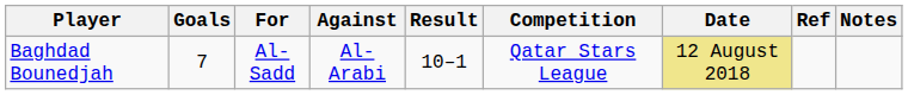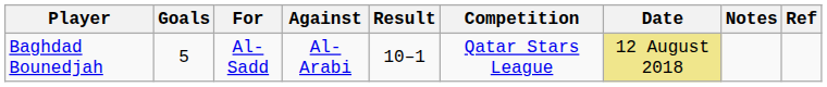 <table class="wikitable" style="text-align:center;">
 <tr>
 <th>Player</th>
 <th>Goals</th>
 <th>For</th>
 <th>Against</th>
 <th>Result</th>
 <th>Competition</th>
 <th>Date</th>
+<th>Notes</th>
 <th>Ref</th>
-<th>Notes</th>
 </tr>
 <tr>
 <td align="left"><a href='#'>Baghdad Bounedjah</a></td>
-<td>7</td>
+<td>5</td>
 <td><a href='#'>Al-Sadd</a></td>
 <td><a href='#'>Al-Arabi</a></td>
 <td>10–1</td>
 <td><a href='#'>Qatar Stars League</a></td>
 <td style="background: khaki;">12 August 2018</td>
 <td></td>
 <td></td>
 </tr>
 </table>
